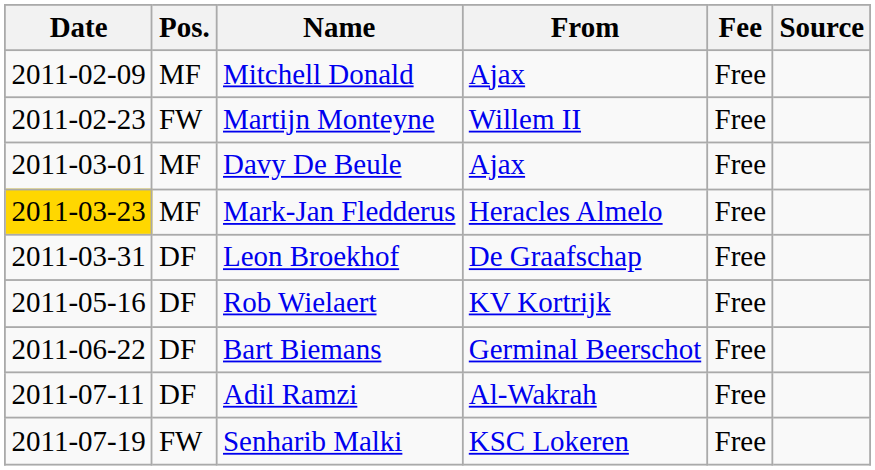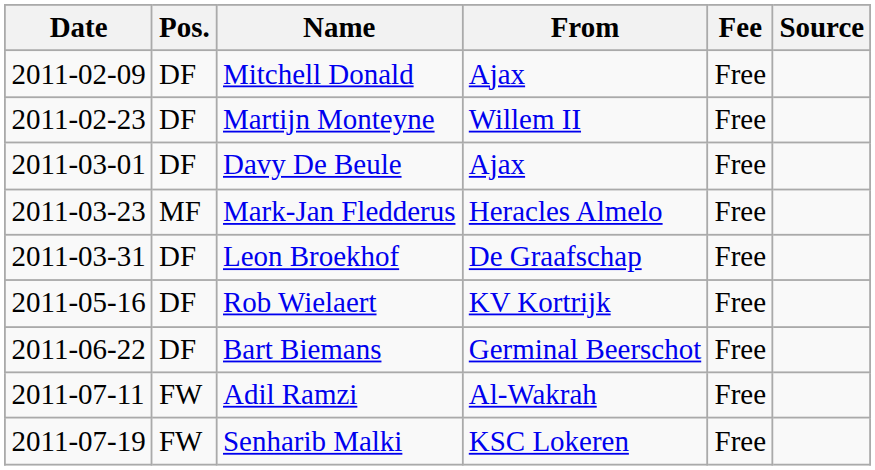 <table class="wikitable">
 <tr>
 <th>Date</th>
 <th>Pos.</th>
 <th>Name</th>
 <th>From</th>
 <th>Fee</th>
 <th>Source</th>
 </tr>
 <tr>
 <td>2011-02-09</td>
-<td>MF</td>
+<td>DF</td>
 <td> <a href='#'>Mitchell Donald</a></td>
 <td> <a href='#'>Ajax</a></td>
 <td>Free</td>
 <td></td>
 </tr>
 <tr>
 <td>2011-02-23</td>
-<td>FW</td>
+<td>DF</td>
 <td> <a href='#'>Martijn Monteyne</a></td>
 <td> <a href='#'>Willem II</a></td>
 <td>Free</td>
 <td></td>
 </tr>
 <tr>
 <td>2011-03-01</td>
-<td>MF</td>
+<td>DF</td>
 <td> <a href='#'>Davy De Beule</a></td>
 <td> <a href='#'>Ajax</a></td>
 <td>Free</td>
 <td></td>
 </tr>
 <tr>
-<td style="background: gold;">2011-03-23</td>
+<td>2011-03-23</td>
 <td>MF</td>
 <td> <a href='#'>Mark-Jan Fledderus</a></td>
 <td> <a href='#'>Heracles Almelo</a></td>
 <td>Free</td>
 <td></td>
 </tr>
 <tr>
 <td>2011-03-31</td>
 <td>DF</td>
 <td> <a href='#'>Leon Broekhof</a></td>
 <td> <a href='#'>De Graafschap</a></td>
 <td>Free</td>
 <td></td>
 </tr>
 <tr>
 <td>2011-05-16</td>
 <td>DF</td>
 <td> <a href='#'>Rob Wielaert</a></td>
 <td> <a href='#'>KV Kortrijk</a></td>
 <td>Free</td>
 <td></td>
 </tr>
 <tr>
 <td>2011-06-22</td>
 <td>DF</td>
 <td> <a href='#'>Bart Biemans</a></td>
 <td> <a href='#'>Germinal Beerschot</a></td>
 <td>Free</td>
 <td></td>
 </tr>
 <tr>
 <td>2011-07-11</td>
-<td>DF</td>
+<td>FW</td>
 <td> <a href='#'>Adil Ramzi</a></td>
 <td> <a href='#'>Al-Wakrah</a></td>
 <td>Free</td>
 <td></td>
 </tr>
 <tr>
 <td>2011-07-19</td>
 <td>FW</td>
 <td> <a href='#'>Senharib Malki</a></td>
 <td> <a href='#'>KSC Lokeren</a></td>
 <td>Free</td>
 <td></td>
 </tr>
 </table>
